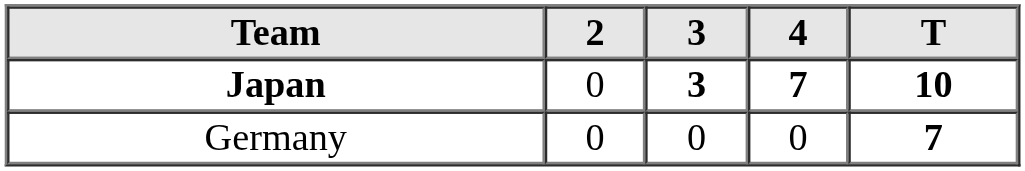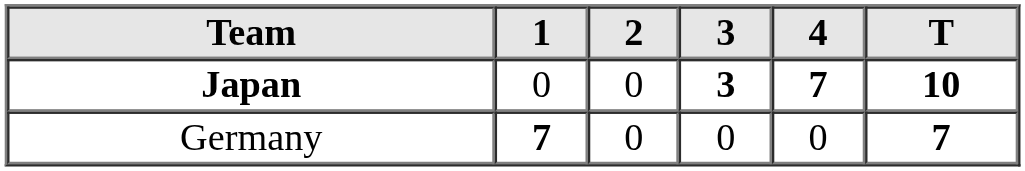 <table border=1 cellspacing=0 width=425 style="margin-left:3em;">
 <tr style="text-align:center; background-color:#e6e6e6;">
 <th>Team</th>
+<th>1</th>
 <th>2</th>
 <th>3</th>
 <th>4</th>
 <th>T</th>
 </tr>
 <tr style="text-align:center">
 <th> Japan</th>
 <td>0</td>
+<td>0</td>
 <td><strong>3</strong></td>
 <td><strong>7</strong></td>
 <th>10</th>
 </tr>
 <tr style="text-align:center">
 <td> Germany</td>
+<td><strong>7</strong></td>
 <td>0</td>
 <td>0</td>
 <td>0</td>
 <th>7</th>
 </tr>
 </table>
